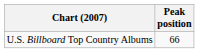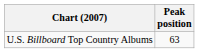 <table class="wikitable">
 <tr>
 <th>Chart (2007)</th>
 <th>Peak<br>position</th>
 </tr>
 <tr>
 <td>U.S. <em>Billboard</em> Top Country Albums</td>
-<td align="center">66</td>
+<td align="center">63</td>
 </tr>
 </table>
